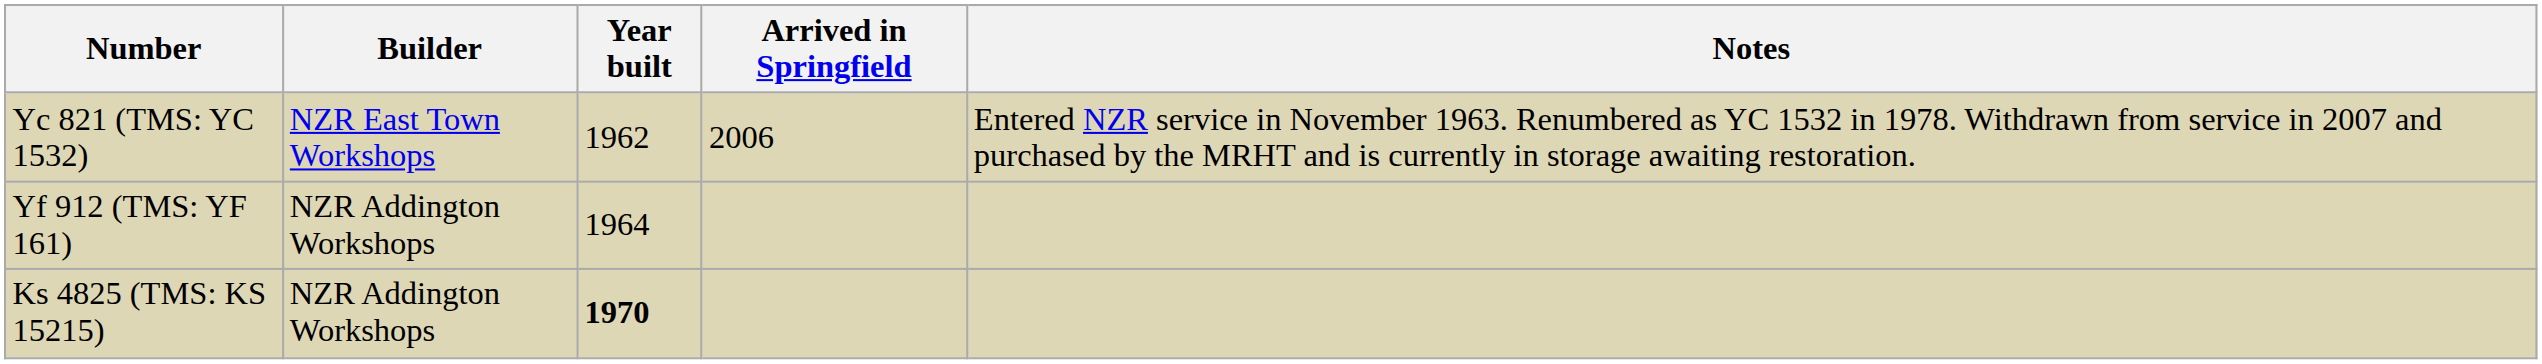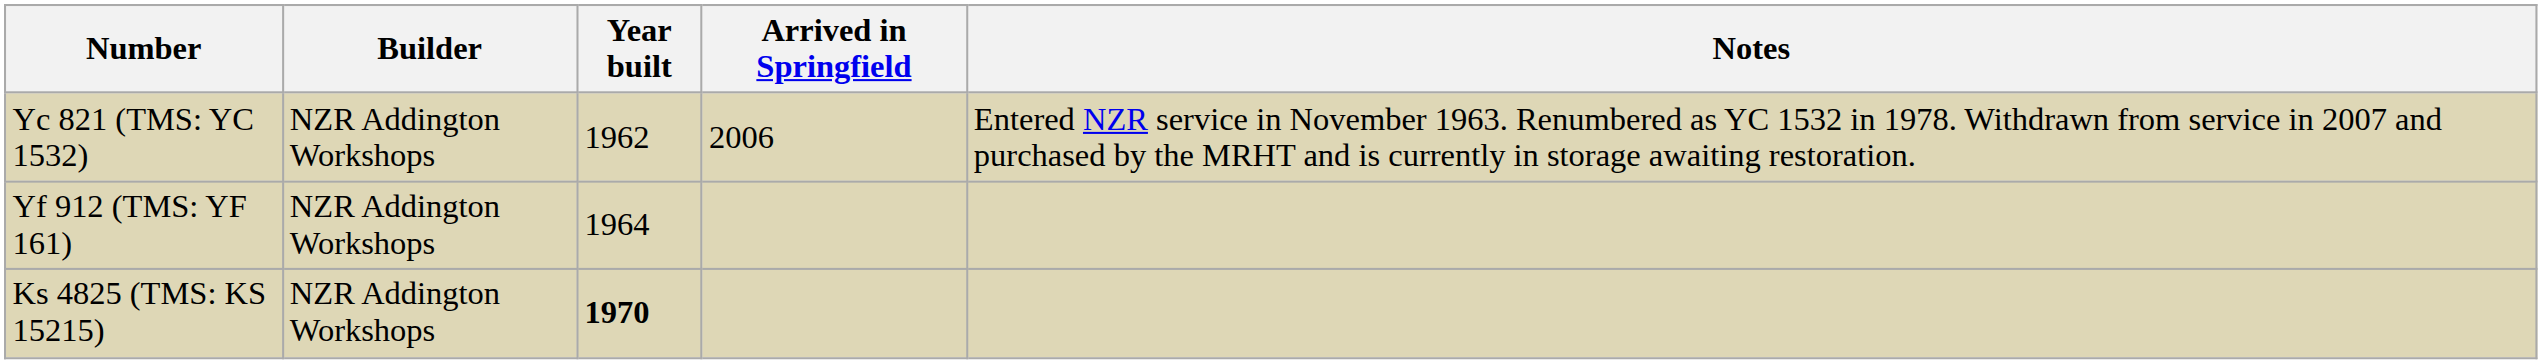 <table class="wikitable" border="1">
 <tr>
 <th>Number</th>
 <th>Builder</th>
 <th>Year built</th>
 <th>Arrived in <a href='#'>Springfield</a></th>
 <th>Notes</th>
 </tr>
 <tr style="background:#DED7B6;">
 <td>Yc 821 (TMS: YC 1532)</td>
-<td><a href='#'>NZR East Town Workshops</a></td>
+<td>NZR Addington Workshops</td>
 <td>1962</td>
 <td>2006</td>
 <td>Entered <a href='#'>NZR</a> service in November 1963. Renumbered as YC 1532 in 1978. Withdrawn from service in 2007 and purchased by the MRHT and is currently in storage awaiting restoration.</td>
 </tr>
 <tr style="background:#DED7B6;">
 <td>Yf 912 (TMS: YF 161)</td>
 <td>NZR Addington Workshops</td>
 <td>1964</td>
 <td></td>
 <td></td>
 </tr>
 <tr style="background:#DED7B6;">
 <td>Ks 4825 (TMS: KS 15215)</td>
 <td>NZR Addington Workshops</td>
 <td><strong>1970</strong></td>
 <td></td>
 <td></td>
 </tr>
 </table>
